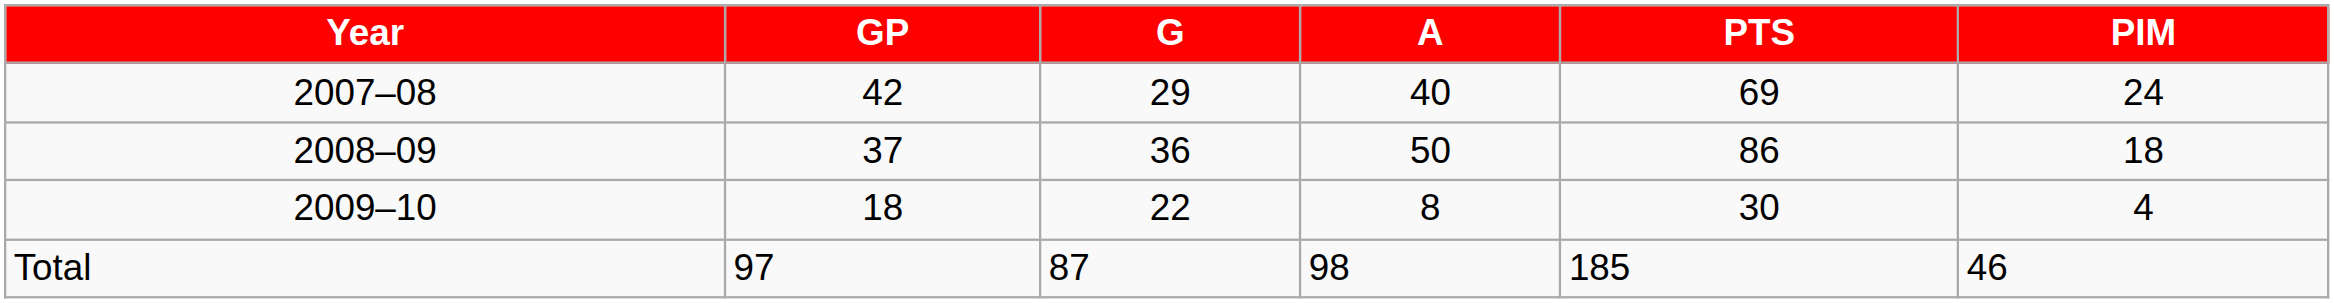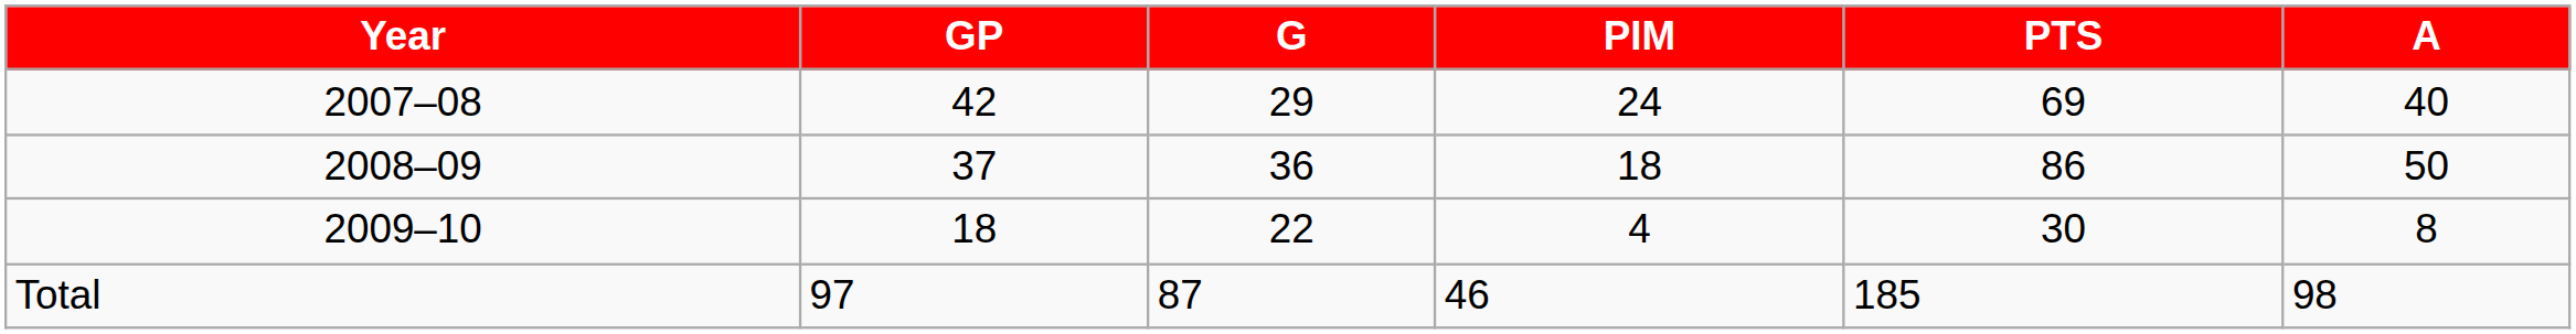 <table class="wikitable" width="80%">
 <tr align="center"  style="background:red;color:#FFFFFF;">
 <td><strong>Year</strong></td>
 <td><strong>GP</strong></td>
 <td><strong>G</strong></td>
+<td><strong>PIM</strong></td>
+<td><strong>PTS</strong></td>
 <td><strong>A</strong></td>
-<td><strong>PTS</strong></td>
-<td><strong>PIM</strong></td>
 </tr>
 <tr align="center" bgcolor="">
 <td>2007–08</td>
 <td>42</td>
 <td>29</td>
+<td>24</td>
+<td>69</td>
 <td>40</td>
-<td>69</td>
-<td>24</td>
 </tr>
 <tr align="center" bgcolor="">
 <td>2008–09</td>
 <td>37</td>
 <td>36</td>
+<td>18</td>
+<td>86</td>
 <td>50</td>
-<td>86</td>
-<td>18</td>
 </tr>
 <tr align="center" bgcolor="">
 <td>2009–10</td>
 <td>18</td>
 <td>22</td>
+<td>4</td>
+<td>30</td>
 <td>8</td>
-<td>30</td>
-<td>4</td>
 </tr>
 <tr>
 <td>Total</td>
 <td>97</td>
 <td>87</td>
+<td>46</td>
+<td>185</td>
 <td>98</td>
-<td>185</td>
-<td>46</td>
 </tr>
 </table>
